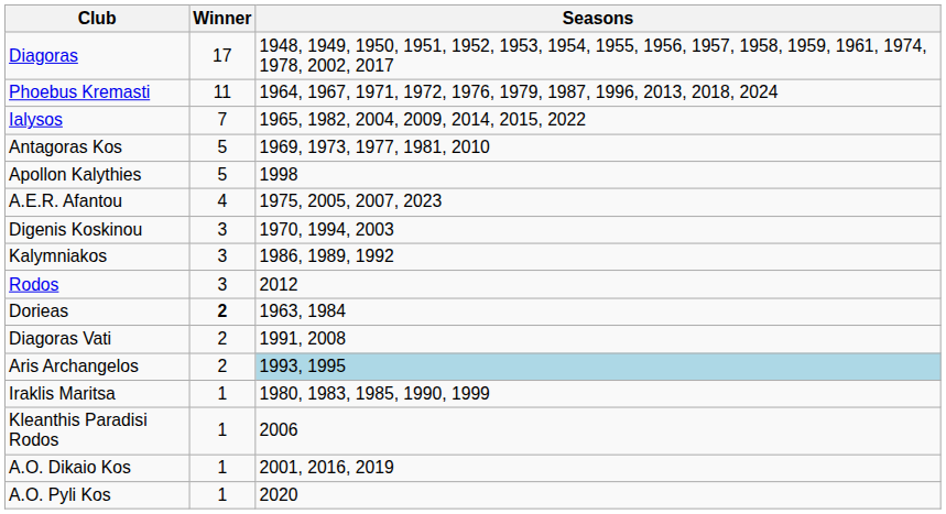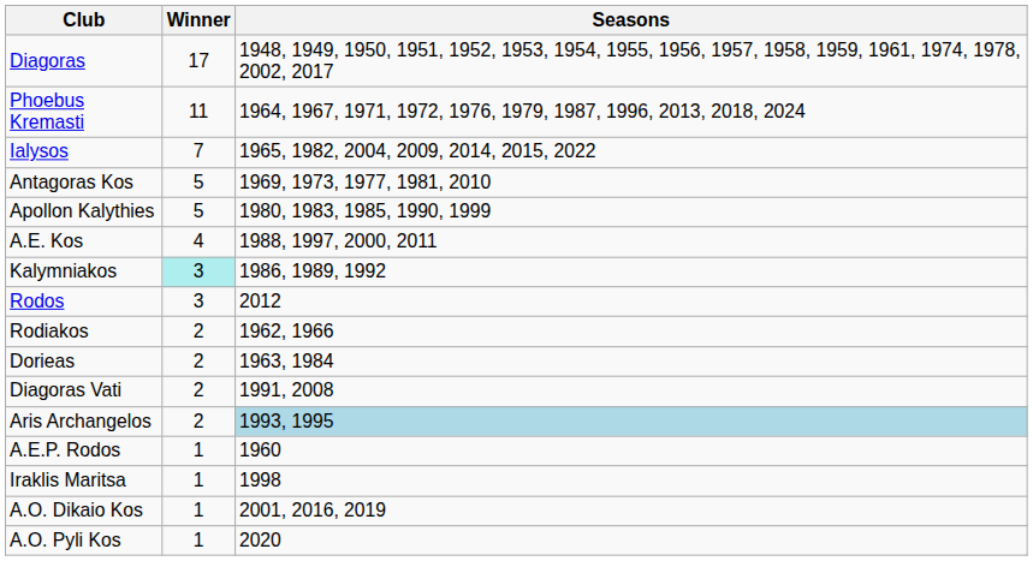 <table class="wikitable">
 <tr>
 <th>Club</th>
 <th>Winner</th>
 <th>Seasons</th>
 </tr>
 <tr>
 <td><a href='#'>Diagoras</a></td>
 <td align="center">17</td>
 <td>1948, 1949, 1950, 1951, 1952, 1953, 1954, 1955, 1956, 1957, 1958, 1959, 1961, 1974, 1978, 2002, 2017</td>
 </tr>
 <tr>
 <td><a href='#'>Phoebus Kremasti</a></td>
 <td align="center">11</td>
 <td>1964, 1967, 1971, 1972, 1976, 1979, 1987, 1996, 2013, 2018, 2024</td>
 </tr>
 <tr>
 <td><a href='#'>Ialysos</a></td>
 <td align="center">7</td>
 <td>1965, 1982, 2004, 2009, 2014, 2015, 2022</td>
 </tr>
 <tr>
 <td>Antagoras Kos</td>
 <td align="center">5</td>
 <td>1969, 1973, 1977, 1981, 2010</td>
 </tr>
 <tr>
 <td>Apollon Kalythies</td>
 <td align="center">5</td>
-<td>1998</td>
+<td>1980, 1983, 1985, 1990, 1999</td>
 </tr>
 <tr>
-<td>A.E.R. Afantou</td>
+<td>A.E. Kos</td>
 <td align="center">4</td>
-<td>1975, 2005, 2007, 2023</td>
-</tr>
-<tr>
-<td>Digenis Koskinou</td>
-<td align="center">3</td>
-<td>1970, 1994, 2003</td>
+<td>1988, 1997, 2000, 2011</td>
 </tr>
 <tr>
 <td>Kalymniakos</td>
-<td align="center">3</td>
+<td align="center" style="background: paleturquoise;">3</td>
 <td>1986, 1989, 1992</td>
 </tr>
 <tr>
 <td><a href='#'>Rodos</a></td>
 <td align="center">3</td>
 <td>2012</td>
 </tr>
 <tr>
+<td>Rodiakos</td>
+<td align="center">2</td>
+<td>1962, 1966</td>
+</tr>
+<tr>
 <td>Dorieas</td>
-<td align="center"><strong>2</strong></td>
+<td align="center">2</td>
 <td>1963, 1984</td>
 </tr>
 <tr>
 <td>Diagoras Vati</td>
 <td align="center">2</td>
 <td>1991, 2008</td>
 </tr>
 <tr>
 <td>Aris Archangelos</td>
 <td align="center">2</td>
 <td style="background: lightblue;">1993, 1995</td>
 </tr>
 <tr>
+<td>A.E.P. Rodos</td>
+<td align="center">1</td>
+<td>1960</td>
+</tr>
+<tr>
 <td>Iraklis Maritsa</td>
 <td align="center">1</td>
-<td>1980, 1983, 1985, 1990, 1999</td>
-</tr>
-<tr>
-<td>Kleanthis Paradisi Rodos</td>
-<td align="center">1</td>
-<td>2006</td>
+<td>1998</td>
 </tr>
 <tr>
 <td>A.O. Dikaio Kos</td>
 <td align="center">1</td>
 <td>2001, 2016, 2019</td>
 </tr>
 <tr>
 <td>A.O. Pyli Kos</td>
 <td align="center">1</td>
 <td>2020</td>
 </tr>
 </table>
